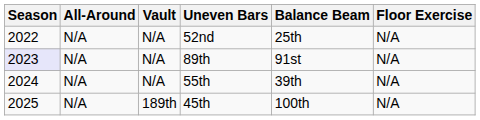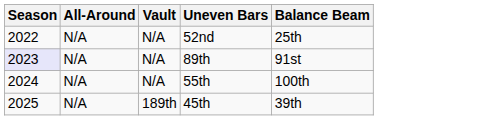 <table class="wikitable">
 <tr>
 <th>Season</th>
 <th>All-Around</th>
 <th>Vault</th>
 <th>Uneven Bars</th>
 <th>Balance Beam</th>
-<th>Floor Exercise</th>
 </tr>
 <tr>
 <td>2022</td>
 <td>N/A</td>
 <td>N/A</td>
 <td>52nd</td>
 <td>25th</td>
-<td>N/A</td>
 </tr>
 <tr>
 <td style="background: lavender;">2023</td>
 <td>N/A</td>
 <td>N/A</td>
 <td>89th</td>
 <td>91st</td>
-<td>N/A</td>
 </tr>
 <tr>
 <td>2024</td>
 <td>N/A</td>
 <td>N/A</td>
 <td>55th</td>
-<td>39th</td>
-<td>N/A</td>
+<td>100th</td>
 </tr>
 <tr>
 <td>2025</td>
 <td>N/A</td>
 <td>189th</td>
 <td>45th</td>
-<td>100th</td>
-<td>N/A</td>
+<td>39th</td>
 </tr>
 </table>
